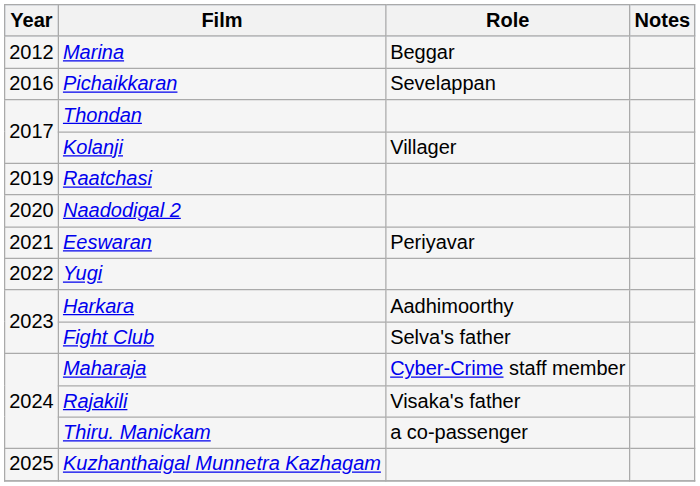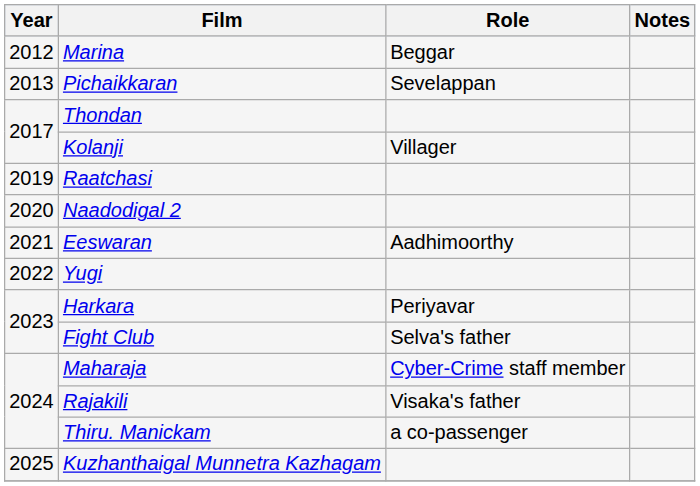 <table class="wikitable sortable" style="background:#f5f5f5;">
 <tr style="background:#B0C4DE;">
 <th>Year</th>
 <th>Film</th>
 <th>Role</th>
 <th class=unsortable>Notes</th>
 </tr>
 <tr>
 <td>2012</td>
 <td><em><a href='#'>Marina</a></em></td>
 <td>Beggar</td>
 <td></td>
 </tr>
 <tr>
-<td>2016</td>
+<td>2013</td>
 <td><em><a href='#'>Pichaikkaran</a></em></td>
 <td>Sevelappan</td>
 <td></td>
 </tr>
 <tr>
 <td rowspan="2">2017</td>
 <td><em><a href='#'>Thondan</a></em></td>
 <td></td>
 <td></td>
 </tr>
 <tr>
 <td><em><a href='#'>Kolanji</a></em></td>
 <td>Villager</td>
 <td></td>
 </tr>
 <tr>
 <td>2019</td>
 <td><em><a href='#'>Raatchasi</a></em></td>
 <td></td>
 <td></td>
 </tr>
 <tr>
 <td>2020</td>
 <td><em><a href='#'>Naadodigal 2</a></em></td>
 <td></td>
 <td></td>
 </tr>
 <tr>
 <td>2021</td>
 <td><em><a href='#'>Eeswaran</a></em></td>
-<td>Periyavar</td>
+<td>Aadhimoorthy</td>
 <td></td>
 </tr>
 <tr>
 <td>2022</td>
 <td><em><a href='#'>Yugi</a></em></td>
 <td></td>
 <td></td>
 </tr>
 <tr>
 <td rowspan="2">2023</td>
 <td><em><a href='#'>Harkara</a></em></td>
-<td>Aadhimoorthy</td>
+<td>Periyavar</td>
 <td></td>
 </tr>
 <tr>
 <td><em><a href='#'>Fight Club</a></em></td>
 <td>Selva's father</td>
 <td></td>
 </tr>
 <tr>
 <td rowspan="3">2024</td>
 <td><em><a href='#'>Maharaja</a></em></td>
 <td><a href='#'>Cyber-Crime</a> staff member</td>
 <td></td>
 </tr>
 <tr>
 <td><em><a href='#'>Rajakili</a></em></td>
 <td>Visaka's father</td>
 <td></td>
 </tr>
 <tr>
 <td><em><a href='#'>Thiru. Manickam</a></em></td>
 <td>a co-passenger</td>
 <td></td>
 </tr>
 <tr>
 <td rowspan="1">2025</td>
 <td><em><a href='#'>Kuzhanthaigal Munnetra Kazhagam</a></em></td>
 <td></td>
 <td></td>
 </tr>
 <tr>
 </tr>
 </table>
